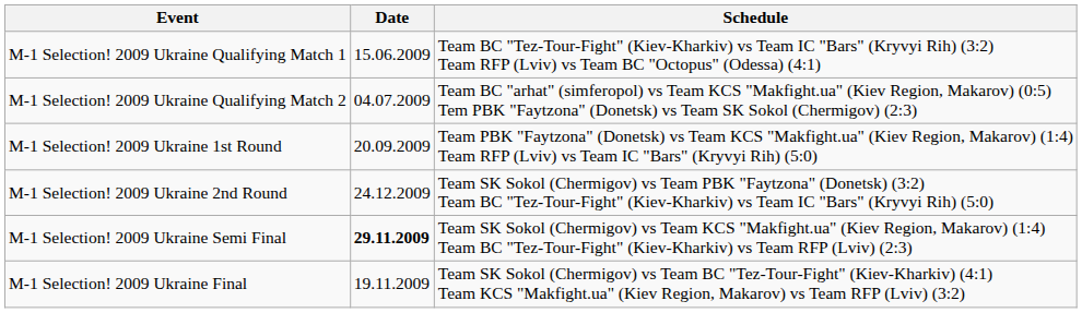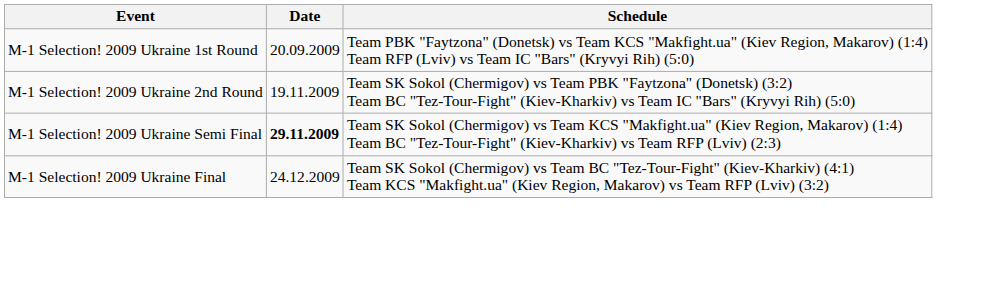 <table class="wikitable" border="1">
 <tr>
 <th>Event</th>
 <th>Date</th>
 <th>Schedule</th>
-</tr>
-<tr>
-<td>M-1 Selection! 2009 Ukraine Qualifying Match 1</td>
-<td>15.06.2009</td>
-<td>Team BC "Tez-Tour-Fight" (Kiev-Kharkiv) vs Team IC "Bars" (Kryvyi Rih) (3:2)<br>Team RFP (Lviv) vs Team BC "Octopus" (Odessa) (4:1)</td>
-</tr>
-<tr>
-<td>M-1 Selection! 2009 Ukraine Qualifying Match 2</td>
-<td>04.07.2009</td>
-<td>Team BC "arhat" (simferopol) vs Team KCS "Makfight.ua" (Kiev Region, Makarov) (0:5)<br>Tem PBK "Faytzona" (Donetsk) vs Team SK Sokol (Chermigov) (2:3)</td>
 </tr>
 <tr>
 <td>M-1 Selection! 2009 Ukraine 1st Round</td>
 <td>20.09.2009</td>
 <td>Team PBK "Faytzona" (Donetsk) vs Team KCS "Makfight.ua" (Kiev Region, Makarov) (1:4)<br>Team RFP (Lviv) vs Team IC "Bars" (Kryvyi Rih) (5:0)</td>
 </tr>
 <tr>
 <td>M-1 Selection! 2009 Ukraine 2nd Round</td>
-<td>24.12.2009</td>
+<td>19.11.2009</td>
 <td>Team SK Sokol (Chermigov) vs Team PBK "Faytzona" (Donetsk) (3:2)<br>Team BC "Tez-Tour-Fight" (Kiev-Kharkiv) vs Team IC "Bars" (Kryvyi Rih) (5:0)</td>
 </tr>
 <tr>
 <td>M-1 Selection! 2009 Ukraine Semi Final</td>
 <td><strong>29.11.2009</strong></td>
 <td>Team SK Sokol (Chermigov) vs Team KCS "Makfight.ua" (Kiev Region, Makarov) (1:4)<br>Team BC "Tez-Tour-Fight" (Kiev-Kharkiv) vs Team RFP (Lviv) (2:3)</td>
 </tr>
 <tr>
 <td>M-1 Selection! 2009 Ukraine Final</td>
-<td>19.11.2009</td>
+<td>24.12.2009</td>
 <td>Team SK Sokol (Chermigov) vs Team BC "Tez-Tour-Fight" (Kiev-Kharkiv) (4:1)<br>Team KCS "Makfight.ua" (Kiev Region, Makarov) vs Team RFP (Lviv) (3:2)</td>
 </tr>
 </table>
